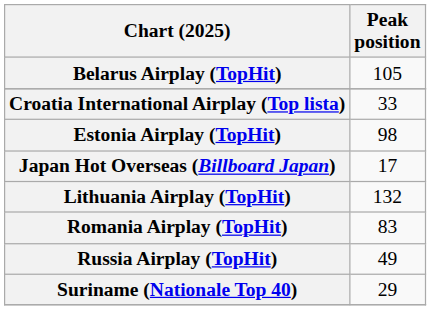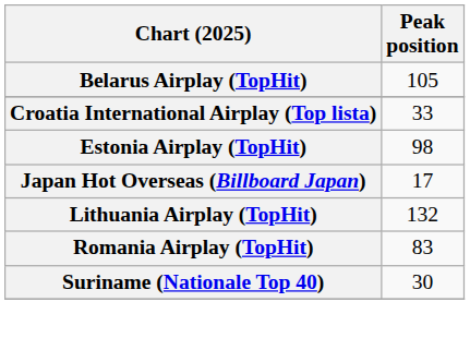 <table class="wikitable sortable plainrowheaders" style="text-align:center">
 <tr>
 <th scope="col">Chart (2025)</th>
 <th scope="col">Peak<br>position</th>
 </tr>
 <tr>
 <th scope="row">Belarus Airplay (<a href='#'>TopHit</a>)</th>
 <td>105</td>
 </tr>
 <tr>
 </tr>
 <tr>
 <th scope="row">Croatia International Airplay (<a href='#'>Top lista</a>)</th>
 <td>33</td>
 </tr>
 <tr>
 <th scope="row">Estonia Airplay (<a href='#'>TopHit</a>)</th>
 <td>98</td>
 </tr>
 <tr>
 <th scope="row">Japan Hot Overseas (<em><a href='#'>Billboard Japan</a></em>)</th>
 <td>17</td>
 </tr>
 <tr>
 <th scope="row">Lithuania Airplay (<a href='#'>TopHit</a>)</th>
 <td>132</td>
 </tr>
 <tr>
 <th scope="row">Romania Airplay (<a href='#'>TopHit</a>)</th>
 <td>83</td>
 </tr>
 <tr>
-<th scope="row">Russia Airplay (<a href='#'>TopHit</a>)</th>
-<td>49</td>
-</tr>
-<tr>
 <th scope="row">Suriname (<a href='#'>Nationale Top 40</a>)</th>
-<td>29</td>
+<td>30</td>
 </tr>
 <tr>
 </tr>
 </table>
